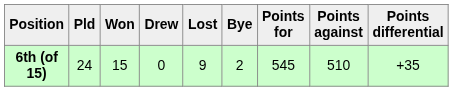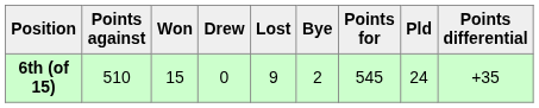 <table style=border-collapse:collapse border=1 cellspacing=0 cellpadding=5>
 <tr style="text-align:center; background:#efefef;">
 <th width=20>Position</th>
-<th width=20>Pld</th>
+<th width=20>Points against</th>
 <th width=20>Won</th>
 <th width=20>Drew</th>
 <th width=20>Lost</th>
 <th width=20>Bye</th>
 <th width=20>Points for</th>
-<th width=20>Points against</th>
+<th width=20>Pld</th>
 <th width=25>Points differential</th>
 </tr>
 <tr style="text-align:center; background:#cfc;">
 <td><strong>6th (of 15)</strong></td>
-<td>24</td>
+<td>510</td>
 <td>15</td>
 <td>0</td>
 <td>9</td>
 <td>2</td>
 <td>545</td>
-<td>510</td>
+<td>24</td>
 <td>+35</td>
 </tr>
 </table>
